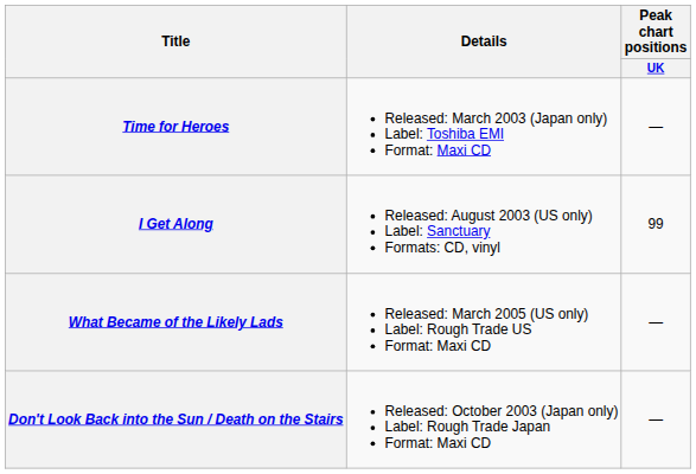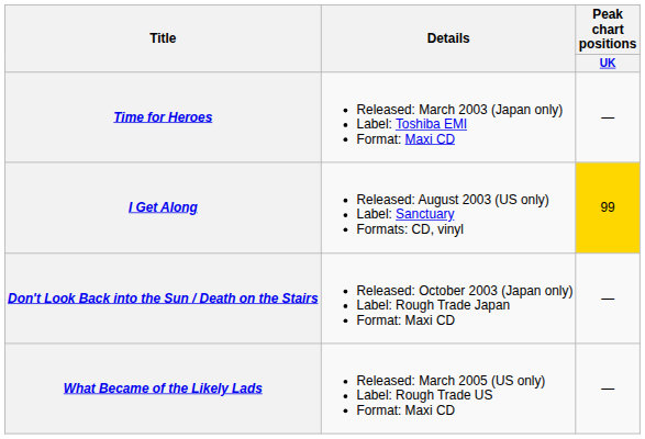 <table class="wikitable plainrowheaders">
 <tr>
 <th rowspan="2">Title</th>
 <th rowspan="2">Details</th>
 <th colspan="1">Peak chart positions</th>
 </tr>
 <tr>
 <th style="width:3.5em;font-size:85%"><a href='#'>UK</a><br></th>
 </tr>
 <tr>
 <th scope="row"><em><a href='#'>Time for Heroes</a></em></th>
 <td><br><ul><li>Released: March 2003 (Japan only)</li><li>Label: <a href='#'>Toshiba EMI</a></li><li>Format: <a href='#'>Maxi CD</a></li></ul></td>
 <td align="center">—</td>
 </tr>
 <tr>
 <th scope="row"><em><a href='#'>I Get Along</a></em></th>
 <td><br><ul><li>Released: August 2003 (US only)</li><li>Label: <a href='#'>Sanctuary</a></li><li>Formats: CD, vinyl</li></ul></td>
-<td align="center">99</td>
+<td align="center" style="background: gold;">99</td>
+</tr>
+<tr>
+<th scope="row"><em><a href='#'>Don't Look Back into the Sun / Death on the Stairs</a></em></th>
+<td><br><ul><li>Released: October 2003 (Japan only)</li><li>Label: Rough Trade Japan</li><li>Format: Maxi CD</li></ul></td>
+<td align="center">—</td>
 </tr>
 <tr>
 <th scope="row"><em><a href='#'>What Became of the Likely Lads</a></em></th>
 <td><br><ul><li>Released: March 2005 (US only)</li><li>Label: Rough Trade US</li><li>Format: Maxi CD</li></ul></td>
 <td align="center">—</td>
 </tr>
-<tr>
-<th scope="row"><em><a href='#'>Don't Look Back into the Sun / Death on the Stairs</a></em></th>
-<td><br><ul><li>Released: October 2003 (Japan only)</li><li>Label: Rough Trade Japan</li><li>Format: Maxi CD</li></ul></td>
-<td align="center">—</td>
-</tr>
 </table>
